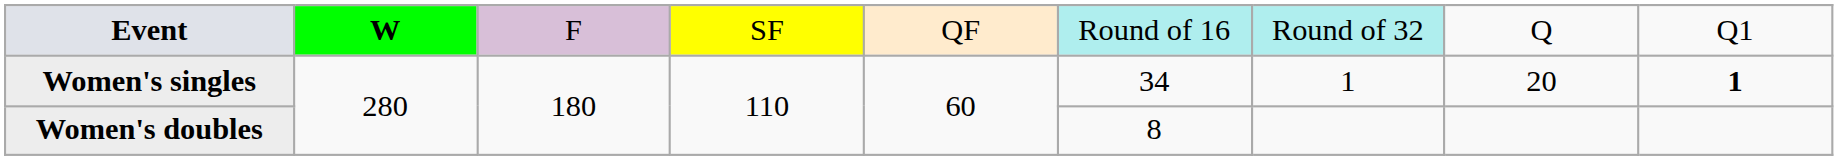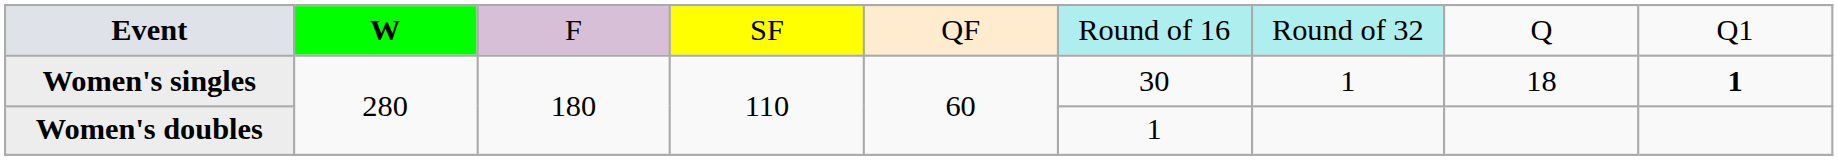 <table class=wikitable style=font-size:90%;text-align:center>
 <tr>
 <td style="width:130px; background:#dfe2e9;"><strong>Event</strong></td>
 <td style="width:80px; background:lime;"><strong>W</strong></td>
 <td style="width:85px; background:thistle;">F</td>
 <td style="width:85px; background:#ff0;">SF</td>
 <td style="width:85px; background:#ffebcd;">QF</td>
 <td style="width:85px; background:#afeeee;">Round of 16</td>
 <td style="width:85px; background:#afeeee;">Round of 32</td>
 <td width=85>Q</td>
 <td width=85>Q1</td>
 </tr>
 <tr>
 <th style="background:#ededed;">Women's singles</th>
 <td rowspan=2>280</td>
 <td rowspan=2>180</td>
 <td rowspan=2>110</td>
 <td rowspan=2>60</td>
-<td>34</td>
+<td>30</td>
 <td>1</td>
-<td>20</td>
+<td>18</td>
 <td><strong>1</strong></td>
 </tr>
 <tr>
 <th style="background:#ededed;">Women's doubles</th>
-<td>8</td>
+<td>1</td>
 <td></td>
 <td></td>
 <td></td>
 </tr>
 </table>
